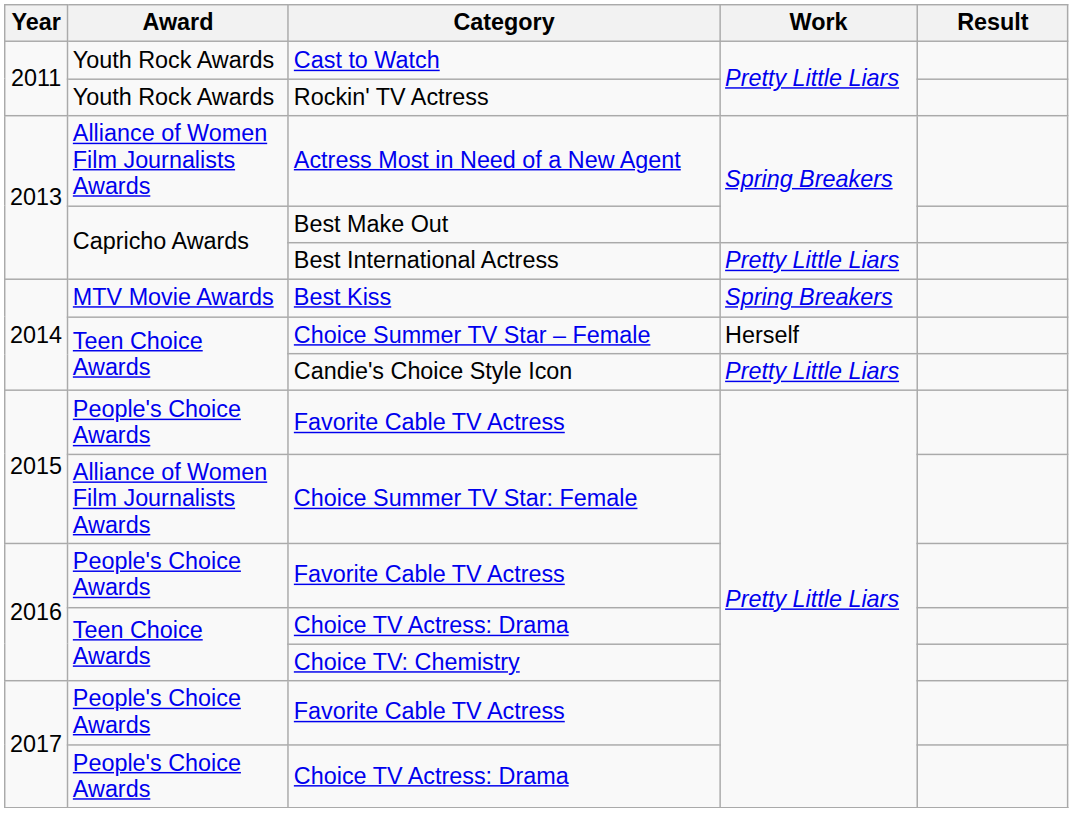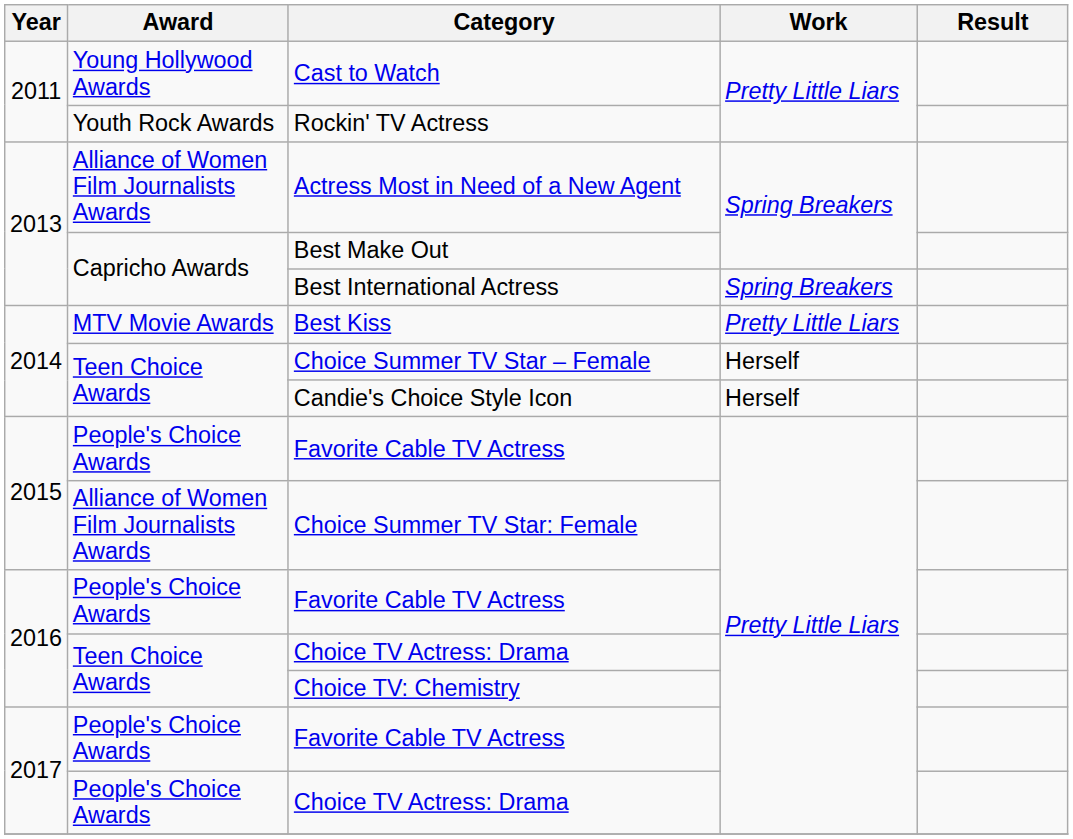 <table class="wikitable sortable">
 <tr>
 <th style="width:2em;">Year</th>
 <th style="width:9em;">Award</th>
 <th style="width:18em;">Category</th>
 <th style="width:8em;">Work</th>
 <th style="width:6em;">Result</th>
 </tr>
 <tr>
 <td rowspan="2" style="text-align:center;">2011</td>
-<td>Youth Rock Awards</td>
+<td><a href='#'>Young Hollywood Awards</a></td>
 <td><a href='#'>Cast to Watch</a> </td>
 <td rowspan="2"><em><a href='#'>Pretty Little Liars</a></em></td>
 <td></td>
 </tr>
 <tr>
 <td>Youth Rock Awards</td>
 <td>Rockin' TV Actress</td>
 <td></td>
 </tr>
 <tr>
 <td rowspan="3" style="text-align:center;">2013</td>
 <td><a href='#'>Alliance of Women Film Journalists Awards</a></td>
 <td><a href='#'>Actress Most in Need of a New Agent</a> </td>
 <td rowspan="2"><em><a href='#'>Spring Breakers</a></em></td>
 <td></td>
 </tr>
 <tr>
 <td rowspan="2">Capricho Awards</td>
 <td>Best Make Out </td>
 <td></td>
 </tr>
 <tr>
 <td>Best International Actress</td>
-<td><em><a href='#'>Pretty Little Liars</a></em></td>
+<td><em><a href='#'>Spring Breakers</a></em></td>
 <td></td>
 </tr>
 <tr>
 <td rowspan="3" style="text-align:center;">2014</td>
 <td><a href='#'>MTV Movie Awards</a></td>
 <td><a href='#'>Best Kiss</a> </td>
-<td><em><a href='#'>Spring Breakers</a></em></td>
+<td><em><a href='#'>Pretty Little Liars</a></em></td>
 <td></td>
 </tr>
 <tr>
 <td rowspan="2"><a href='#'>Teen Choice Awards</a></td>
 <td><a href='#'>Choice Summer TV Star – Female</a></td>
 <td>Herself</td>
 <td></td>
 </tr>
 <tr>
 <td>Candie's Choice Style Icon</td>
-<td><em><a href='#'>Pretty Little Liars</a></em></td>
+<td>Herself</td>
 <td></td>
 </tr>
 <tr>
 <td rowspan="2" style="text-align:center;">2015</td>
 <td><a href='#'>People's Choice Awards</a></td>
 <td><a href='#'>Favorite Cable TV Actress</a></td>
 <td rowspan="7"><em><a href='#'>Pretty Little Liars</a></em></td>
 <td></td>
 </tr>
 <tr>
 <td><a href='#'>Alliance of Women Film Journalists Awards</a></td>
 <td><a href='#'>Choice Summer TV Star: Female</a></td>
 <td></td>
 </tr>
 <tr>
 <td rowspan="3" style="text-align:center;">2016</td>
 <td><a href='#'>People's Choice Awards</a></td>
 <td><a href='#'>Favorite Cable TV Actress</a></td>
 <td></td>
 </tr>
 <tr>
 <td rowspan="2"><a href='#'>Teen Choice Awards</a></td>
 <td><a href='#'>Choice TV Actress: Drama</a></td>
 <td></td>
 </tr>
 <tr>
 <td><a href='#'>Choice TV: Chemistry</a> </td>
 <td></td>
 </tr>
 <tr>
 <td rowspan="2" style="text-align:center;">2017</td>
 <td><a href='#'>People's Choice Awards</a></td>
 <td><a href='#'>Favorite Cable TV Actress</a></td>
 <td></td>
 </tr>
 <tr>
 <td><a href='#'>People's Choice Awards</a></td>
 <td><a href='#'>Choice TV Actress: Drama</a></td>
 <td></td>
 </tr>
 <tr>
 </tr>
 </table>
